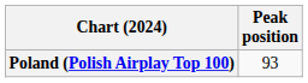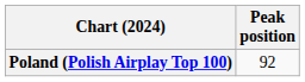 <table class="wikitable sortable plainrowheaders" style="text-align:center">
 <tr>
 <th>Chart (2024)</th>
 <th>Peak<br>position</th>
 </tr>
 <tr>
 <th scope="row">Poland (<a href='#'>Polish Airplay Top 100</a>)</th>
-<td>93</td>
+<td>92</td>
 </tr>
 </table>
